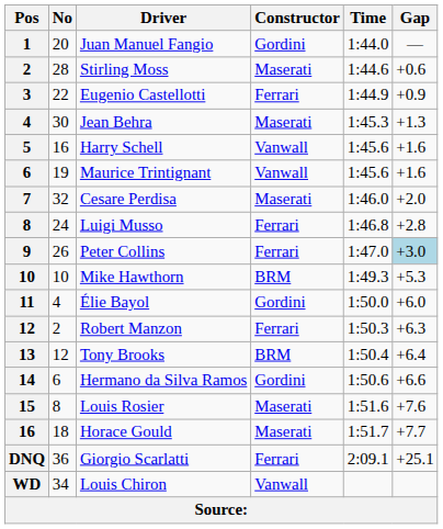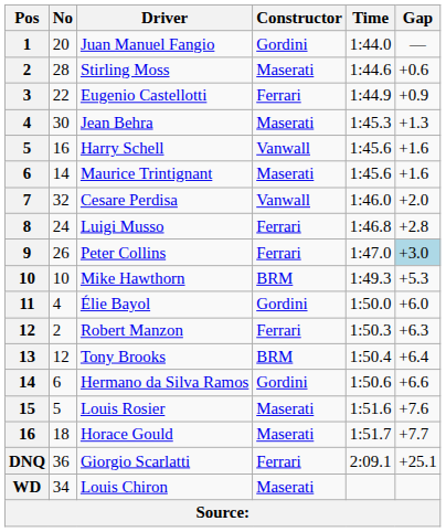 <table class="wikitable sortable">
 <tr>
 <th>Pos</th>
 <th>No</th>
 <th>Driver</th>
 <th>Constructor</th>
 <th>Time</th>
 <th>Gap</th>
 </tr>
 <tr>
 <th>1</th>
 <td>20</td>
 <td> <a href='#'>Juan Manuel Fangio</a></td>
 <td><a href='#'>Gordini</a></td>
 <td>1:44.0</td>
 <td align="center">—</td>
 </tr>
 <tr>
 <th>2</th>
 <td>28</td>
 <td> <a href='#'>Stirling Moss</a></td>
 <td><a href='#'>Maserati</a></td>
 <td>1:44.6</td>
 <td>+0.6</td>
 </tr>
 <tr>
 <th>3</th>
 <td>22</td>
 <td> <a href='#'>Eugenio Castellotti</a></td>
 <td><a href='#'>Ferrari</a></td>
 <td>1:44.9</td>
 <td>+0.9</td>
 </tr>
 <tr>
 <th>4</th>
 <td>30</td>
 <td> <a href='#'>Jean Behra</a></td>
 <td><a href='#'>Maserati</a></td>
 <td>1:45.3</td>
 <td>+1.3</td>
 </tr>
 <tr>
 <th>5</th>
 <td>16</td>
 <td> <a href='#'>Harry Schell</a></td>
 <td><a href='#'>Vanwall</a></td>
 <td>1:45.6</td>
 <td>+1.6</td>
 </tr>
 <tr>
 <th>6</th>
-<td>19</td>
+<td>14</td>
 <td> <a href='#'>Maurice Trintignant</a></td>
-<td><a href='#'>Vanwall</a></td>
+<td><a href='#'>Maserati</a></td>
 <td>1:45.6</td>
 <td>+1.6</td>
 </tr>
 <tr>
 <th>7</th>
 <td>32</td>
 <td> <a href='#'>Cesare Perdisa</a></td>
-<td><a href='#'>Maserati</a></td>
+<td><a href='#'>Vanwall</a></td>
 <td>1:46.0</td>
 <td>+2.0</td>
 </tr>
 <tr>
 <th>8</th>
 <td>24</td>
 <td> <a href='#'>Luigi Musso</a></td>
 <td><a href='#'>Ferrari</a></td>
 <td>1:46.8</td>
 <td>+2.8</td>
 </tr>
 <tr>
 <th>9</th>
 <td>26</td>
 <td> <a href='#'>Peter Collins</a></td>
 <td><a href='#'>Ferrari</a></td>
 <td>1:47.0</td>
 <td style="background: lightblue;">+3.0</td>
 </tr>
 <tr>
 <th>10</th>
 <td>10</td>
 <td> <a href='#'>Mike Hawthorn</a></td>
 <td><a href='#'>BRM</a></td>
 <td>1:49.3</td>
 <td>+5.3</td>
 </tr>
 <tr>
 <th>11</th>
 <td>4</td>
 <td> <a href='#'>Élie Bayol</a></td>
 <td><a href='#'>Gordini</a></td>
 <td>1:50.0</td>
 <td>+6.0</td>
 </tr>
 <tr>
 <th>12</th>
 <td>2</td>
 <td> <a href='#'>Robert Manzon</a></td>
 <td><a href='#'>Ferrari</a></td>
 <td>1:50.3</td>
 <td>+6.3</td>
 </tr>
 <tr>
 <th>13</th>
 <td>12</td>
 <td> <a href='#'>Tony Brooks</a></td>
 <td><a href='#'>BRM</a></td>
 <td>1:50.4</td>
 <td>+6.4</td>
 </tr>
 <tr>
 <th>14</th>
 <td>6</td>
 <td> <a href='#'>Hermano da Silva Ramos</a></td>
 <td><a href='#'>Gordini</a></td>
 <td>1:50.6</td>
 <td>+6.6</td>
 </tr>
 <tr>
 <th>15</th>
-<td>8</td>
+<td>5</td>
 <td> <a href='#'>Louis Rosier</a></td>
 <td><a href='#'>Maserati</a></td>
 <td>1:51.6</td>
 <td>+7.6</td>
 </tr>
 <tr>
 <th>16</th>
 <td>18</td>
 <td> <a href='#'>Horace Gould</a></td>
 <td><a href='#'>Maserati</a></td>
 <td>1:51.7</td>
 <td>+7.7</td>
 </tr>
 <tr>
 <th>DNQ</th>
 <td>36</td>
 <td> <a href='#'>Giorgio Scarlatti</a></td>
 <td><a href='#'>Ferrari</a></td>
 <td>2:09.1</td>
 <td>+25.1</td>
 </tr>
 <tr>
 <th>WD</th>
 <td>34</td>
 <td> <a href='#'>Louis Chiron</a></td>
-<td><a href='#'>Vanwall</a></td>
+<td><a href='#'>Maserati</a></td>
 <td></td>
 <td></td>
 </tr>
 <tr>
 <th colspan="6">Source:</th>
 </tr>
 </table>
